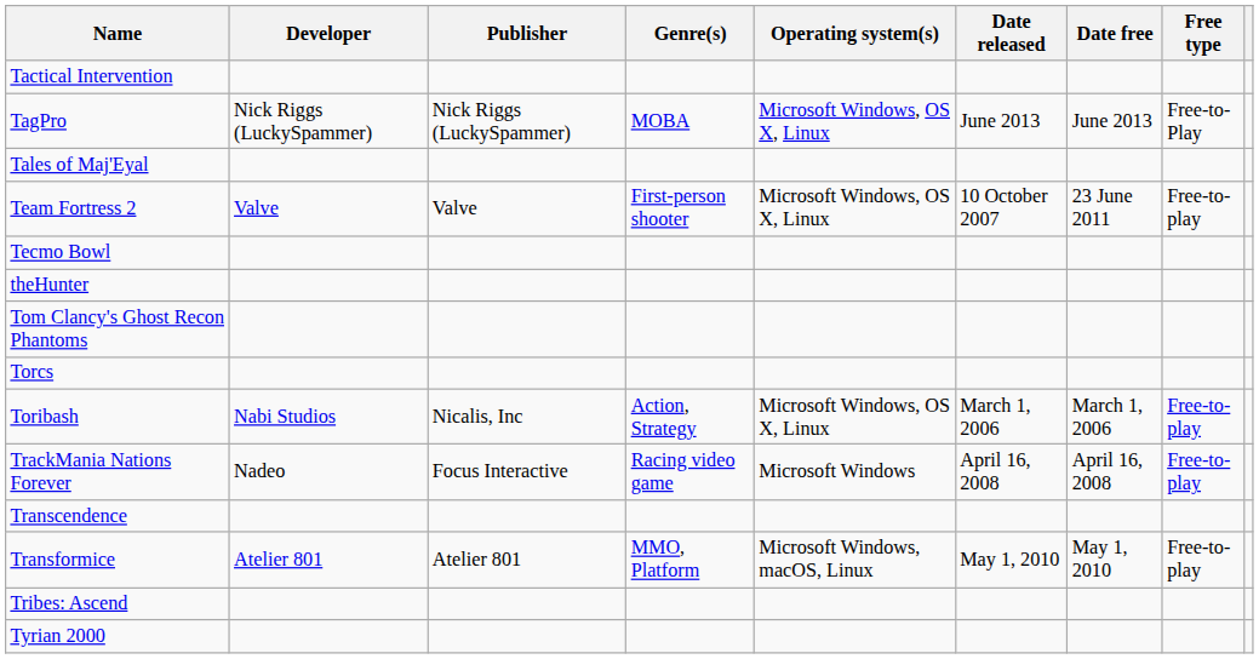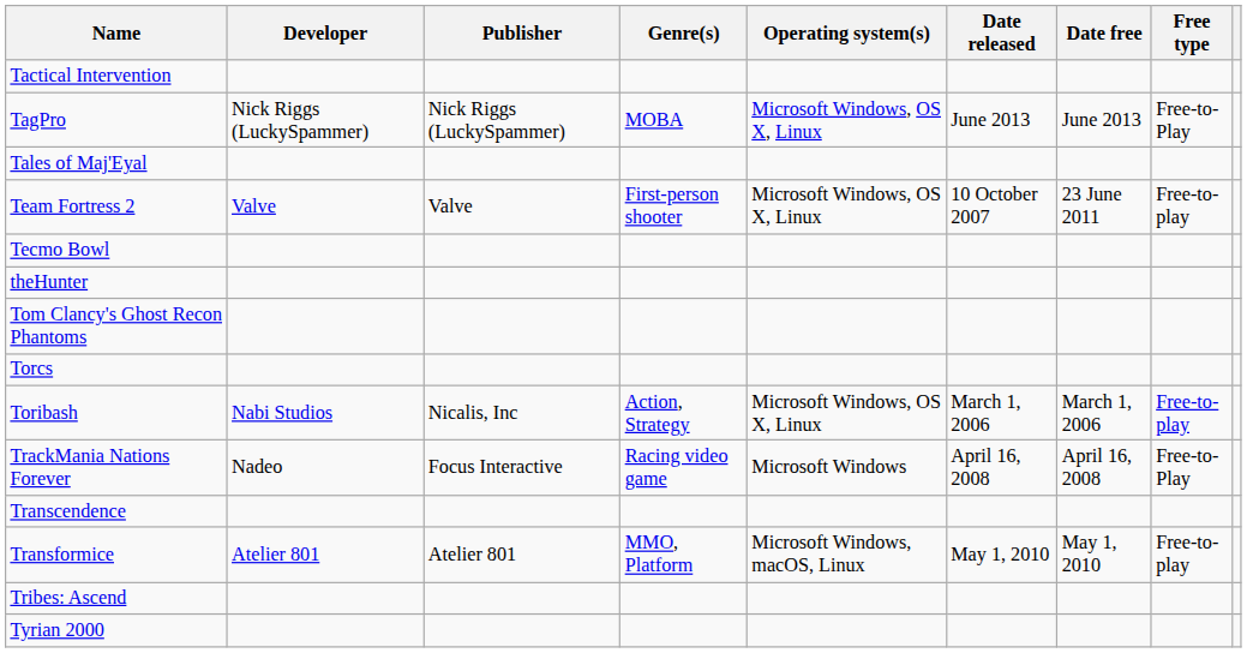 <table class="wikitable sortable" style="font-size:85%; width:98%">
 <tr>
 <th>Name</th>
 <th>Developer</th>
 <th>Publisher</th>
 <th>Genre(s)</th>
 <th>Operating system(s)</th>
 <th>Date released</th>
 <th>Date free</th>
 <th>Free type</th>
 <th></th>
 </tr>
 <tr>
 <td><a href='#'>Tactical Intervention</a></td>
 <td></td>
 <td></td>
 <td></td>
 <td></td>
 <td></td>
 <td></td>
 <td></td>
 <td></td>
 </tr>
 <tr>
 <td><a href='#'>TagPro</a></td>
 <td>Nick Riggs (LuckySpammer)</td>
 <td>Nick Riggs (LuckySpammer)</td>
 <td><a href='#'>MOBA</a></td>
 <td><a href='#'>Microsoft Windows</a>, <a href='#'>OS X</a>, <a href='#'>Linux</a></td>
 <td>June 2013</td>
 <td>June 2013</td>
 <td>Free-to-Play</td>
 <td></td>
 </tr>
 <tr>
 <td><a href='#'>Tales of Maj'Eyal</a></td>
 <td></td>
 <td></td>
 <td></td>
 <td></td>
 <td></td>
 <td></td>
 <td></td>
 <td></td>
 </tr>
 <tr>
 <td><a href='#'>Team Fortress 2</a></td>
 <td><a href='#'>Valve</a></td>
 <td>Valve</td>
 <td><a href='#'>First-person shooter</a></td>
 <td>Microsoft Windows, OS X, Linux</td>
 <td>10 October 2007</td>
 <td>23 June 2011</td>
 <td>Free-to-play</td>
 <td></td>
 </tr>
 <tr>
 <td><a href='#'>Tecmo Bowl</a></td>
 <td></td>
 <td></td>
 <td></td>
 <td></td>
 <td></td>
 <td></td>
 <td></td>
 <td></td>
 </tr>
 <tr>
 <td><a href='#'>theHunter</a></td>
 <td></td>
 <td></td>
 <td></td>
 <td></td>
 <td></td>
 <td></td>
 <td></td>
 <td></td>
 </tr>
 <tr>
 <td><a href='#'>Tom Clancy's Ghost Recon Phantoms</a></td>
 <td></td>
 <td></td>
 <td></td>
 <td></td>
 <td></td>
 <td></td>
 <td></td>
 <td></td>
 </tr>
 <tr>
 <td><a href='#'>Torcs</a></td>
 <td></td>
 <td></td>
 <td></td>
 <td></td>
 <td></td>
 <td></td>
 <td></td>
 <td></td>
 </tr>
 <tr>
 <td><a href='#'>Toribash</a></td>
 <td><a href='#'>Nabi Studios</a></td>
 <td>Nicalis, Inc</td>
 <td><a href='#'>Action</a>, <a href='#'>Strategy</a></td>
 <td>Microsoft Windows, OS X, Linux</td>
 <td>March 1, 2006</td>
 <td>March 1, 2006</td>
 <td><a href='#'>Free-to-play</a></td>
 <td></td>
 </tr>
 <tr>
 <td><a href='#'>TrackMania Nations Forever</a></td>
 <td>Nadeo</td>
 <td>Focus Interactive</td>
 <td><a href='#'>Racing video game</a></td>
 <td>Microsoft Windows</td>
 <td>April 16, 2008</td>
 <td>April 16, 2008</td>
-<td><a href='#'>Free-to-play</a></td>
+<td>Free-to-Play</td>
 <td></td>
 </tr>
 <tr>
 <td><a href='#'>Transcendence</a></td>
 <td></td>
 <td></td>
 <td></td>
 <td></td>
 <td></td>
 <td></td>
 <td></td>
 <td></td>
 </tr>
 <tr>
 <td><a href='#'>Transformice</a></td>
 <td><a href='#'>Atelier 801</a></td>
 <td>Atelier 801</td>
 <td><a href='#'>MMO</a>, <a href='#'>Platform</a></td>
 <td>Microsoft Windows, macOS, Linux</td>
 <td>May 1, 2010</td>
 <td>May 1, 2010</td>
 <td>Free-to-play</td>
 <td></td>
 </tr>
 <tr>
 <td><a href='#'>Tribes: Ascend</a></td>
 <td></td>
 <td></td>
 <td></td>
 <td></td>
 <td></td>
 <td></td>
 <td></td>
 <td></td>
 </tr>
 <tr>
 <td><a href='#'>Tyrian 2000</a></td>
 <td></td>
 <td></td>
 <td></td>
 <td></td>
 <td></td>
 <td></td>
 <td></td>
 <td></td>
 </tr>
 </table>
